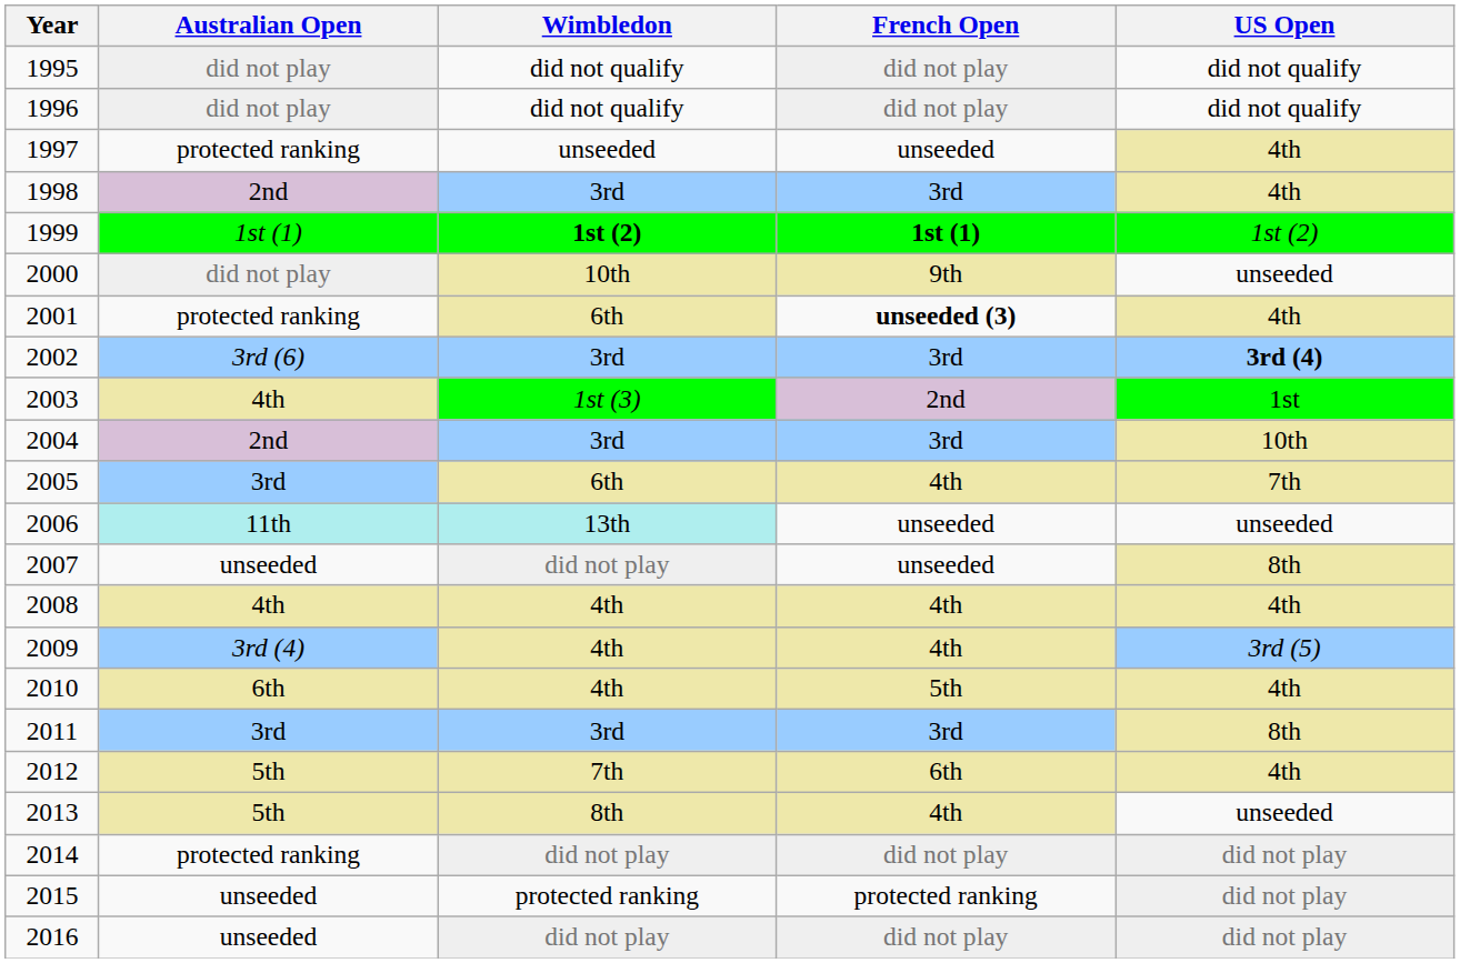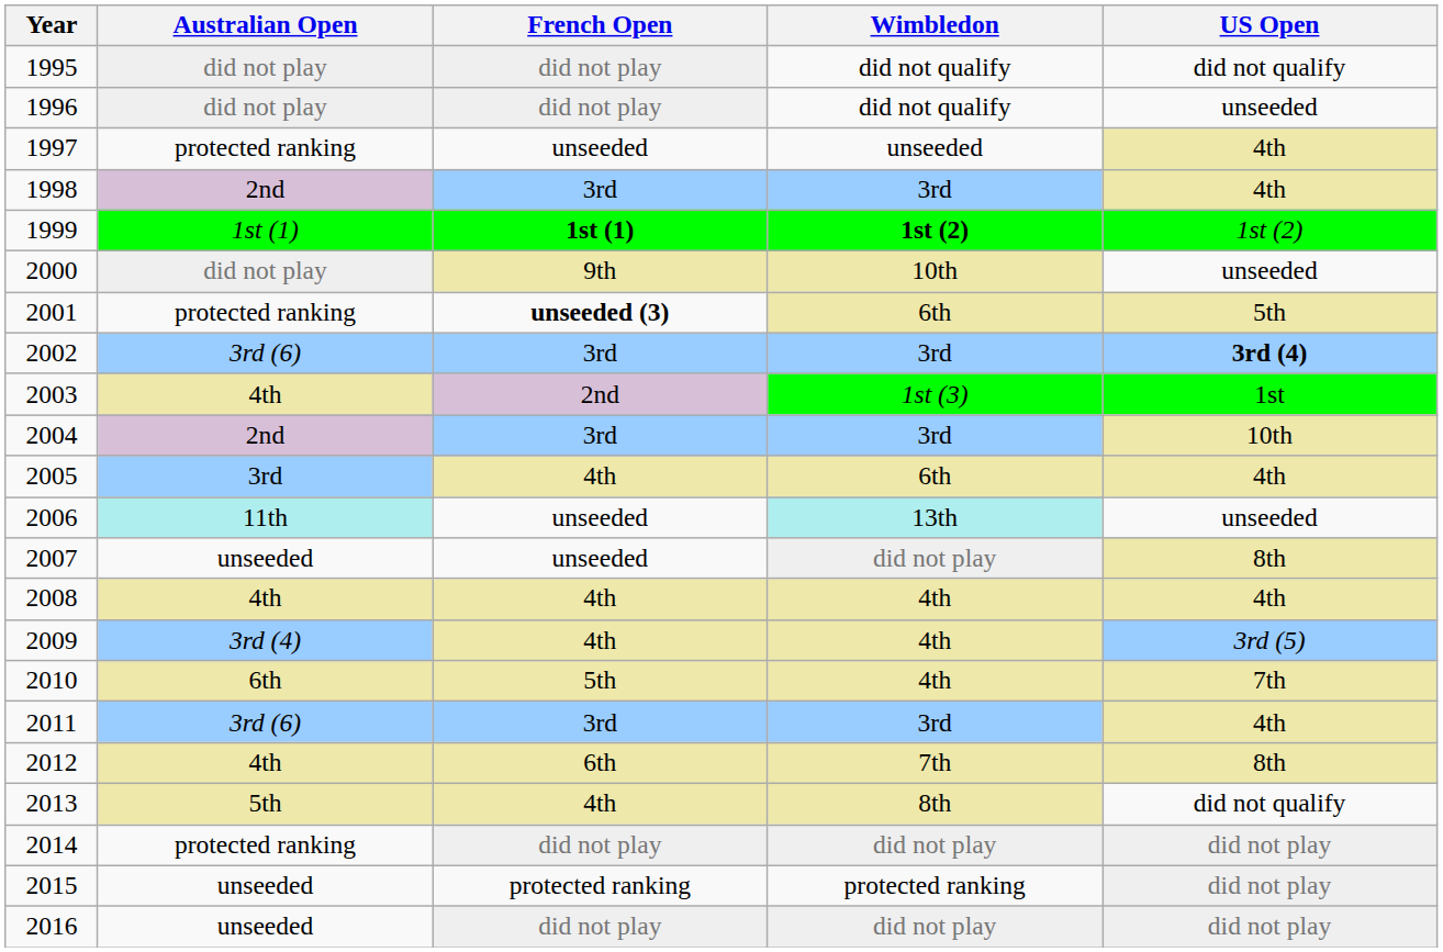 <table class=wikitable style=font-size:100%;text-align:center>
 <tr>
 <th width=50>Year</th>
 <th width=200><a href='#'>Australian Open</a></th>
+<th width=200><a href='#'>French Open</a></th>
 <th width=200><a href='#'>Wimbledon</a></th>
-<th width=200><a href='#'>French Open</a></th>
 <th width=200><a href='#'>US Open</a></th>
 </tr>
 <tr>
 <td>1995</td>
 <td style="color:#767676; background:#efefef">did not play</td>
+<td style="color:#767676; background:#efefef">did not play</td>
 <td>did not qualify</td>
-<td style="color:#767676; background:#efefef">did not play</td>
 <td>did not qualify</td>
 </tr>
 <tr>
 <td>1996</td>
 <td style="color:#767676; background:#efefef">did not play</td>
-<td>did not qualify</td>
 <td style="color:#767676; background:#efefef">did not play</td>
 <td>did not qualify</td>
+<td>unseeded</td>
 </tr>
 <tr>
 <td>1997</td>
 <td>protected ranking</td>
 <td>unseeded</td>
 <td>unseeded</td>
 <td bgcolor=#EEE8AA>4th</td>
 </tr>
 <tr>
 <td>1998</td>
 <td bgcolor=#D8BFD8>2nd</td>
 <td bgcolor=#99ccff>3rd</td>
 <td bgcolor=#99ccff>3rd</td>
 <td bgcolor=#EEE8AA>4th</td>
 </tr>
 <tr>
 <td>1999</td>
 <td bgcolor=#00FF00><em>1st (1)</em></td>
+<td bgcolor=#00FF00><strong>1st (1)</strong></td>
 <td bgcolor=#00FF00><strong>1st (2)</strong></td>
-<td bgcolor=#00FF00><strong>1st (1)</strong></td>
 <td bgcolor=#00FF00><em>1st (2)</em></td>
 </tr>
 <tr>
 <td>2000</td>
 <td style="color:#767676; background:#efefef">did not play</td>
+<td bgcolor=#EEE8AA>9th</td>
 <td bgcolor=#EEE8AA>10th</td>
-<td bgcolor=#EEE8AA>9th</td>
 <td>unseeded</td>
 </tr>
 <tr>
 <td>2001</td>
 <td>protected ranking</td>
+<td><strong>unseeded (3)</strong></td>
 <td bgcolor=#EEE8AA>6th</td>
-<td><strong>unseeded (3)</strong></td>
-<td bgcolor=#EEE8AA>4th</td>
+<td bgcolor=#EEE8AA>5th</td>
 </tr>
 <tr>
 <td>2002</td>
 <td bgcolor=#99ccff><em>3rd (6)</em></td>
 <td bgcolor=#99ccff>3rd</td>
 <td bgcolor=#99ccff>3rd</td>
 <td bgcolor=#99ccff><strong>3rd (4)</strong></td>
 </tr>
 <tr>
 <td>2003</td>
 <td bgcolor=#EEE8AA>4th</td>
+<td bgcolor=#D8BFD8>2nd</td>
 <td bgcolor=#00FF00><em>1st (3)</em></td>
-<td bgcolor=#D8BFD8>2nd</td>
 <td bgcolor=#00FF00>1st</td>
 </tr>
 <tr>
 <td>2004</td>
 <td bgcolor=#D8BFD8>2nd</td>
 <td bgcolor=#99ccff>3rd</td>
 <td bgcolor=#99ccff>3rd</td>
 <td bgcolor=#EEE8AA>10th</td>
 </tr>
 <tr>
 <td>2005</td>
 <td bgcolor=#99ccff>3rd</td>
+<td bgcolor=#EEE8AA>4th</td>
 <td bgcolor=#EEE8AA>6th</td>
 <td bgcolor=#EEE8AA>4th</td>
-<td bgcolor=#EEE8AA>7th</td>
 </tr>
 <tr>
 <td>2006</td>
 <td bgcolor=#afeeee>11th</td>
+<td>unseeded</td>
 <td bgcolor=#afeeee>13th</td>
-<td>unseeded</td>
 <td>unseeded</td>
 </tr>
 <tr>
 <td>2007</td>
 <td>unseeded</td>
+<td>unseeded</td>
 <td style="color:#767676; background:#efefef">did not play</td>
-<td>unseeded</td>
 <td bgcolor=#EEE8AA>8th</td>
 </tr>
 <tr>
 <td>2008</td>
 <td bgcolor=#EEE8AA>4th</td>
 <td bgcolor=#EEE8AA>4th</td>
 <td bgcolor=#EEE8AA>4th</td>
 <td bgcolor=#EEE8AA>4th</td>
 </tr>
 <tr>
 <td>2009</td>
 <td bgcolor=#99ccff><em>3rd (4)</em></td>
 <td bgcolor=#EEE8AA>4th</td>
 <td bgcolor=#EEE8AA>4th</td>
 <td bgcolor=#99ccff><em>3rd (5)</em></td>
 </tr>
 <tr>
 <td>2010</td>
 <td bgcolor=#EEE8AA>6th</td>
+<td bgcolor=#EEE8AA>5th</td>
 <td bgcolor=#EEE8AA>4th</td>
-<td bgcolor=#EEE8AA>5th</td>
+<td bgcolor=#EEE8AA>7th</td>
+</tr>
+<tr>
+<td>2011</td>
+<td bgcolor=#99ccff><em>3rd (6)</em></td>
+<td bgcolor=#99ccff>3rd</td>
+<td bgcolor=#99ccff>3rd</td>
 <td bgcolor=#EEE8AA>4th</td>
 </tr>
 <tr>
-<td>2011</td>
-<td bgcolor=#99ccff>3rd</td>
-<td bgcolor=#99ccff>3rd</td>
-<td bgcolor=#99ccff>3rd</td>
+<td>2012</td>
+<td bgcolor=#EEE8AA>4th</td>
+<td bgcolor=#EEE8AA>6th</td>
+<td bgcolor=#EEE8AA>7th</td>
 <td bgcolor=#EEE8AA>8th</td>
-</tr>
-<tr>
-<td>2012</td>
-<td bgcolor=#EEE8AA>5th</td>
-<td bgcolor=#EEE8AA>7th</td>
-<td bgcolor=#EEE8AA>6th</td>
-<td bgcolor=#EEE8AA>4th</td>
 </tr>
 <tr>
 <td>2013</td>
 <td bgcolor=#EEE8AA>5th</td>
+<td bgcolor=#EEE8AA>4th</td>
 <td bgcolor=#EEE8AA>8th</td>
-<td bgcolor=#EEE8AA>4th</td>
-<td>unseeded</td>
+<td>did not qualify</td>
 </tr>
 <tr>
 <td>2014</td>
 <td>protected ranking</td>
 <td style="color:#767676; background:#efefef">did not play</td>
 <td style="color:#767676; background:#efefef">did not play</td>
 <td style="color:#767676; background:#efefef">did not play</td>
 </tr>
 <tr>
 <td>2015</td>
 <td>unseeded</td>
 <td>protected ranking</td>
 <td>protected ranking</td>
 <td style="color:#767676; background:#efefef">did not play</td>
 </tr>
 <tr>
 <td>2016</td>
 <td>unseeded</td>
 <td style="color:#767676; background:#efefef">did not play</td>
 <td style="color:#767676; background:#efefef">did not play</td>
 <td style="color:#767676; background:#efefef">did not play</td>
 </tr>
 </table>
